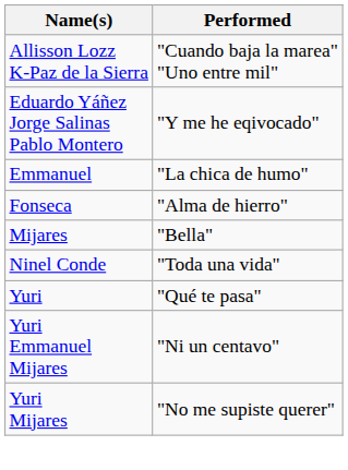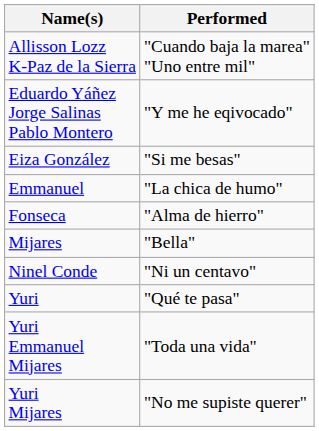 <table class="wikitable sortable">
 <tr>
 <th>Name(s)</th>
 <th>Performed</th>
 </tr>
 <tr>
 <td><a href='#'>Allisson Lozz</a> <br> <a href='#'>K-Paz de la Sierra</a></td>
 <td>"Cuando baja la marea" <br> "Uno entre mil"</td>
 </tr>
 <tr>
 <td><a href='#'>Eduardo Yáñez</a> <br> <a href='#'>Jorge Salinas</a> <br> <a href='#'>Pablo Montero</a></td>
 <td>"Y me he eqivocado"</td>
+</tr>
+<tr>
+<td><a href='#'>Eiza González</a></td>
+<td>"Si me besas"</td>
 </tr>
 <tr>
 <td><a href='#'>Emmanuel</a></td>
 <td>"La chica de humo"</td>
 </tr>
 <tr>
 <td><a href='#'>Fonseca</a></td>
 <td>"Alma de hierro"</td>
 </tr>
 <tr>
 <td><a href='#'>Mijares</a></td>
 <td>"Bella"</td>
 </tr>
 <tr>
 <td><a href='#'>Ninel Conde</a></td>
-<td>"Toda una vida"</td>
+<td>"Ni un centavo"</td>
 </tr>
 <tr>
 <td><a href='#'>Yuri</a></td>
 <td>"Qué te pasa"</td>
 </tr>
 <tr>
 <td><a href='#'>Yuri</a> <br> <a href='#'>Emmanuel</a> <br> <a href='#'>Mijares</a></td>
-<td>"Ni un centavo"</td>
+<td>"Toda una vida"</td>
 </tr>
 <tr>
 <td><a href='#'>Yuri</a> <br> <a href='#'>Mijares</a></td>
 <td>"No me supiste querer"</td>
 </tr>
 </table>
